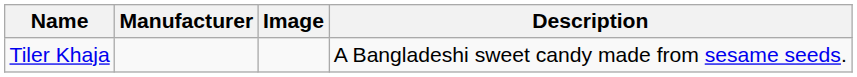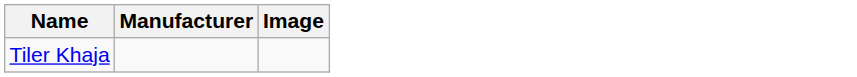 <table class="wikitable sortable">
 <tr>
 <th>Name</th>
 <th>Manufacturer</th>
 <th class="unsortable">Image</th>
-<th>Description</th>
 </tr>
 <tr>
 <td><a href='#'>Tiler Khaja</a></td>
 <td></td>
 <td></td>
-<td>A Bangladeshi sweet candy made from <a href='#'>sesame seeds</a>.</td>
 </tr>
 </table>
